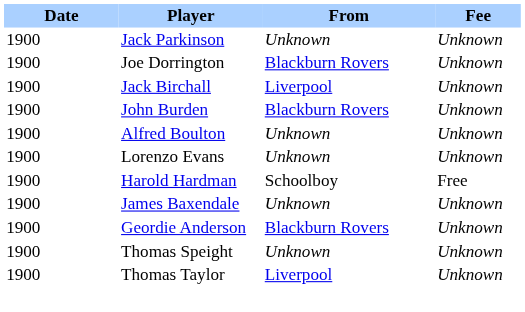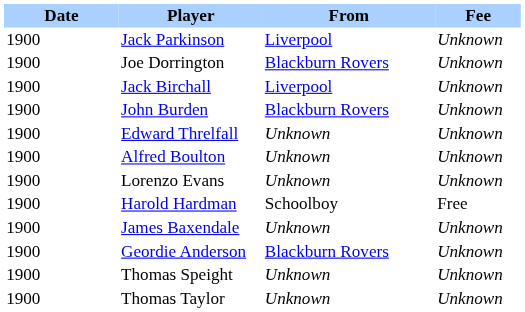 <table border="0" cellspacing="0" cellpadding="2">
 <tr bgcolor=AAD0FF>
 <th width=20%>Date</th>
 <th width=25%>Player</th>
 <th width=30%>From</th>
 <th width=15%>Fee</th>
 </tr>
 <tr>
 <td>1900</td>
 <td><a href='#'>Jack Parkinson</a></td>
-<td><em>Unknown</em></td>
+<td><a href='#'>Liverpool</a></td>
 <td><em>Unknown</em></td>
 </tr>
 <tr>
 <td>1900</td>
 <td>Joe Dorrington</td>
 <td><a href='#'>Blackburn Rovers</a></td>
 <td><em>Unknown</em></td>
 </tr>
 <tr>
 <td>1900</td>
 <td><a href='#'>Jack Birchall</a></td>
 <td><a href='#'>Liverpool</a></td>
 <td><em>Unknown</em></td>
 </tr>
 <tr>
 <td>1900</td>
 <td><a href='#'>John Burden</a></td>
 <td><a href='#'>Blackburn Rovers</a></td>
+<td><em>Unknown</em></td>
+</tr>
+<tr>
+<td>1900</td>
+<td><a href='#'>Edward Threlfall</a></td>
+<td><em>Unknown</em></td>
 <td><em>Unknown</em></td>
 </tr>
 <tr>
 <td>1900</td>
 <td><a href='#'>Alfred Boulton</a></td>
 <td><em>Unknown</em></td>
 <td><em>Unknown</em></td>
 </tr>
 <tr>
 <td>1900</td>
 <td>Lorenzo Evans</td>
 <td><em>Unknown</em></td>
 <td><em>Unknown</em></td>
 </tr>
 <tr>
 <td>1900</td>
 <td><a href='#'>Harold Hardman</a></td>
 <td>Schoolboy</td>
 <td>Free</td>
 </tr>
 <tr>
 <td>1900</td>
 <td><a href='#'>James Baxendale</a></td>
 <td><em>Unknown</em></td>
 <td><em>Unknown</em></td>
 </tr>
 <tr>
 <td>1900</td>
 <td><a href='#'>Geordie Anderson</a></td>
 <td><a href='#'>Blackburn Rovers</a></td>
 <td><em>Unknown</em></td>
 </tr>
 <tr>
 <td>1900</td>
 <td>Thomas Speight</td>
 <td><em>Unknown</em></td>
 <td><em>Unknown</em></td>
 </tr>
 <tr>
 <td>1900</td>
 <td>Thomas Taylor</td>
-<td><a href='#'>Liverpool</a></td>
+<td><em>Unknown</em></td>
 <td><em>Unknown</em></td>
 </tr>
 </table>
